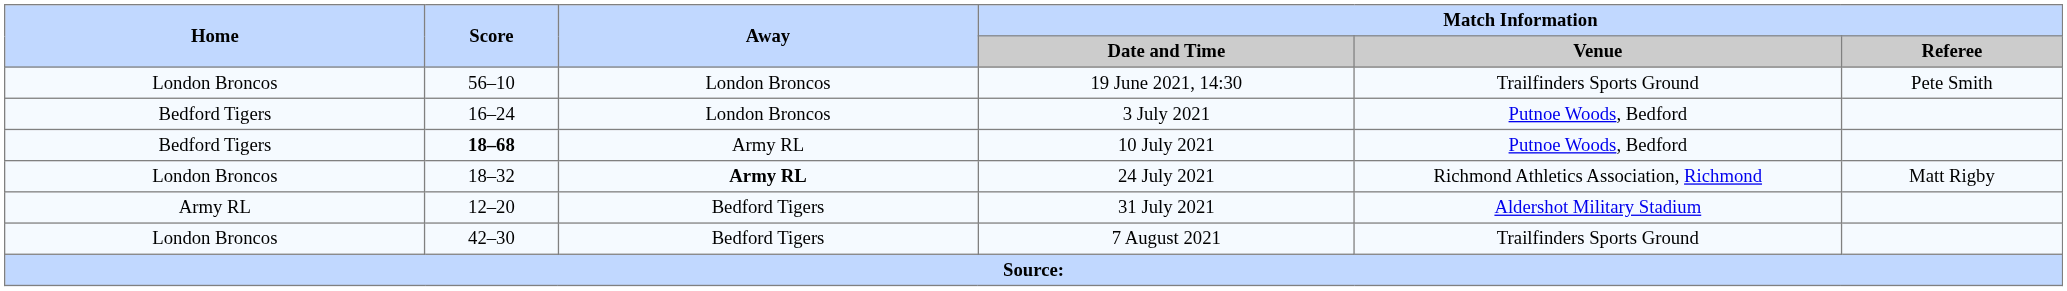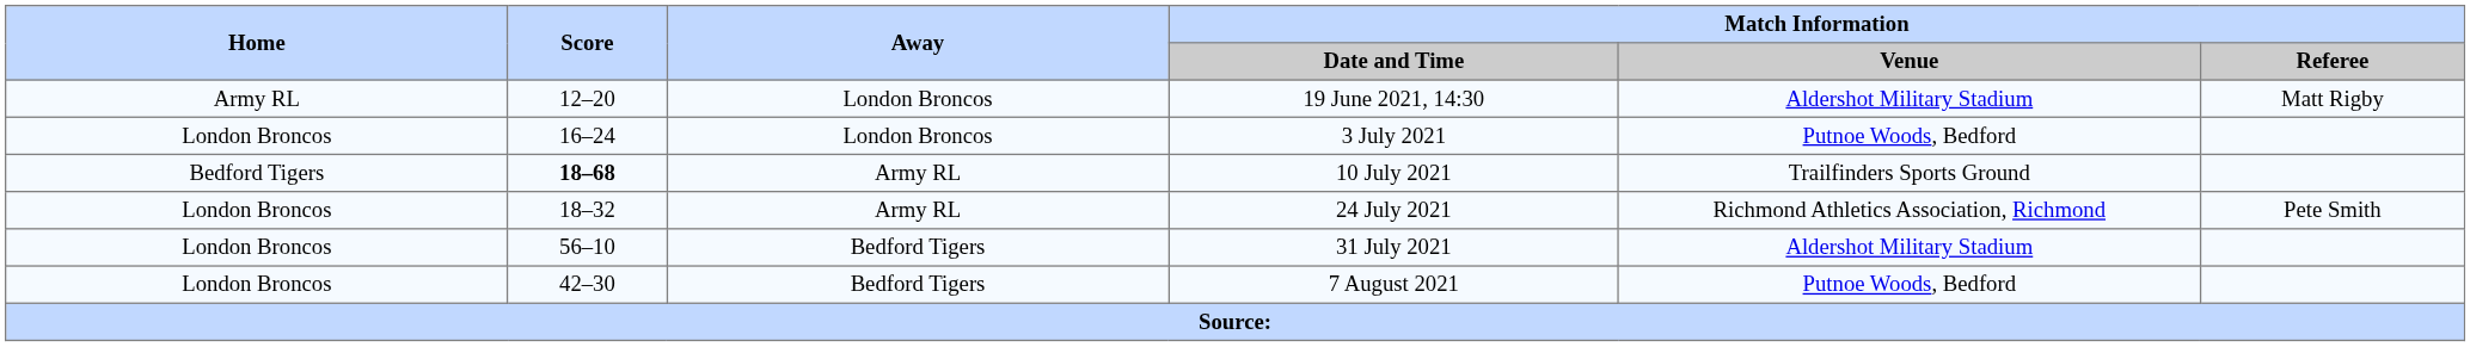 <table border=1 style="border-collapse:collapse; font-size:90%; text-align:center;" cellpadding=3 cellspacing=0 width=100%>
 <tr style="background:#C1D8ff;">
 <th scope="col" rowspan=2 width=19%>Home</th>
 <th scope="col" rowspan=2 width=6%>Score</th>
 <th scope="col" rowspan=2 width=19%>Away</th>
 <th colspan=3>Match Information</th>
 </tr>
 <tr style="background:#CCCCCC;">
 <th scope="col" width=17%>Date and Time</th>
 <th scope="col" width=22%>Venue</th>
 <th scope="col" width=10%>Referee</th>
 </tr>
 <tr style="background:#F5FAFF;">
-<td>London Broncos</td>
-<td>56–10</td>
+<td>Army RL</td>
+<td>12–20</td>
 <td>London Broncos</td>
 <td>19 June 2021, 14:30</td>
-<td>Trailfinders Sports Ground</td>
-<td>Pete Smith</td>
+<td><a href='#'>Aldershot Military Stadium</a></td>
+<td>Matt Rigby</td>
 </tr>
 <tr style="background:#F5FAFF;">
-<td>Bedford Tigers</td>
+<td>London Broncos</td>
 <td>16–24</td>
 <td>London Broncos</td>
 <td>3 July 2021</td>
 <td><a href='#'>Putnoe Woods</a>, Bedford</td>
 <td></td>
 </tr>
 <tr style="background:#F5FAFF;">
 <td>Bedford Tigers</td>
 <td><strong>18–68</strong></td>
 <td>Army RL</td>
 <td>10 July 2021</td>
-<td><a href='#'>Putnoe Woods</a>, Bedford</td>
+<td>Trailfinders Sports Ground</td>
 <td></td>
 </tr>
 <tr style="background:#F5FAFF;">
 <td>London Broncos</td>
 <td>18–32</td>
-<td><strong>Army RL</strong></td>
+<td>Army RL</td>
 <td>24 July 2021</td>
 <td>Richmond Athletics Association, <a href='#'>Richmond</a></td>
-<td>Matt Rigby</td>
+<td>Pete Smith</td>
 </tr>
 <tr style="background:#F5FAFF;">
-<td>Army RL</td>
-<td>12–20</td>
+<td>London Broncos</td>
+<td>56–10</td>
 <td>Bedford Tigers</td>
 <td>31 July 2021</td>
 <td><a href='#'>Aldershot Military Stadium</a></td>
 <td></td>
 </tr>
 <tr style="background:#F5FAFF;">
 <td>London Broncos</td>
 <td>42–30</td>
 <td>Bedford Tigers</td>
 <td>7 August 2021</td>
-<td>Trailfinders Sports Ground</td>
+<td><a href='#'>Putnoe Woods</a>, Bedford</td>
 <td></td>
 </tr>
 <tr style="background:#c1d8ff;">
 <th colspan=7>Source:</th>
 </tr>
 </table>
